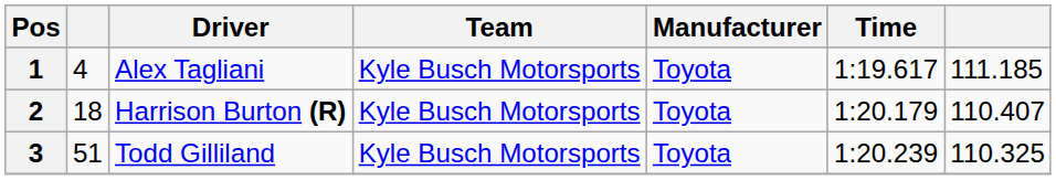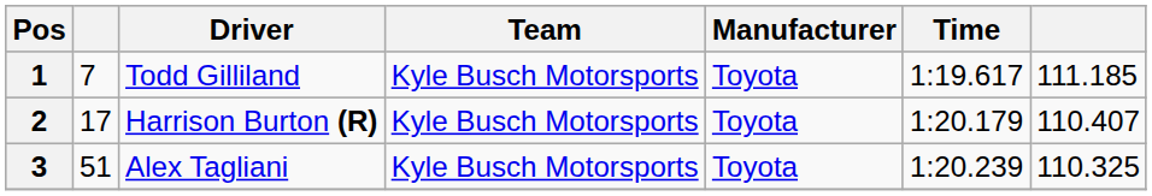 <table class="wikitable" style="font-size:95%">
 <tr>
 <th>Pos</th>
 <th></th>
 <th>Driver</th>
 <th>Team</th>
 <th>Manufacturer</th>
 <th>Time</th>
 <th></th>
 </tr>
 <tr>
 <th>1</th>
-<td>4</td>
-<td><a href='#'>Alex Tagliani</a></td>
+<td>7</td>
+<td><a href='#'>Todd Gilliland</a></td>
 <td><a href='#'>Kyle Busch Motorsports</a></td>
 <td><a href='#'>Toyota</a></td>
 <td>1:19.617</td>
 <td>111.185</td>
 </tr>
 <tr>
 <th>2</th>
-<td>18</td>
+<td>17</td>
 <td><a href='#'>Harrison Burton</a> <strong>(R)</strong></td>
 <td><a href='#'>Kyle Busch Motorsports</a></td>
 <td><a href='#'>Toyota</a></td>
 <td>1:20.179</td>
 <td>110.407</td>
 </tr>
 <tr>
 <th>3</th>
 <td>51</td>
-<td><a href='#'>Todd Gilliland</a></td>
+<td><a href='#'>Alex Tagliani</a></td>
 <td><a href='#'>Kyle Busch Motorsports</a></td>
 <td><a href='#'>Toyota</a></td>
 <td>1:20.239</td>
 <td>110.325</td>
 </tr>
 <tr>
 </tr>
 </table>
